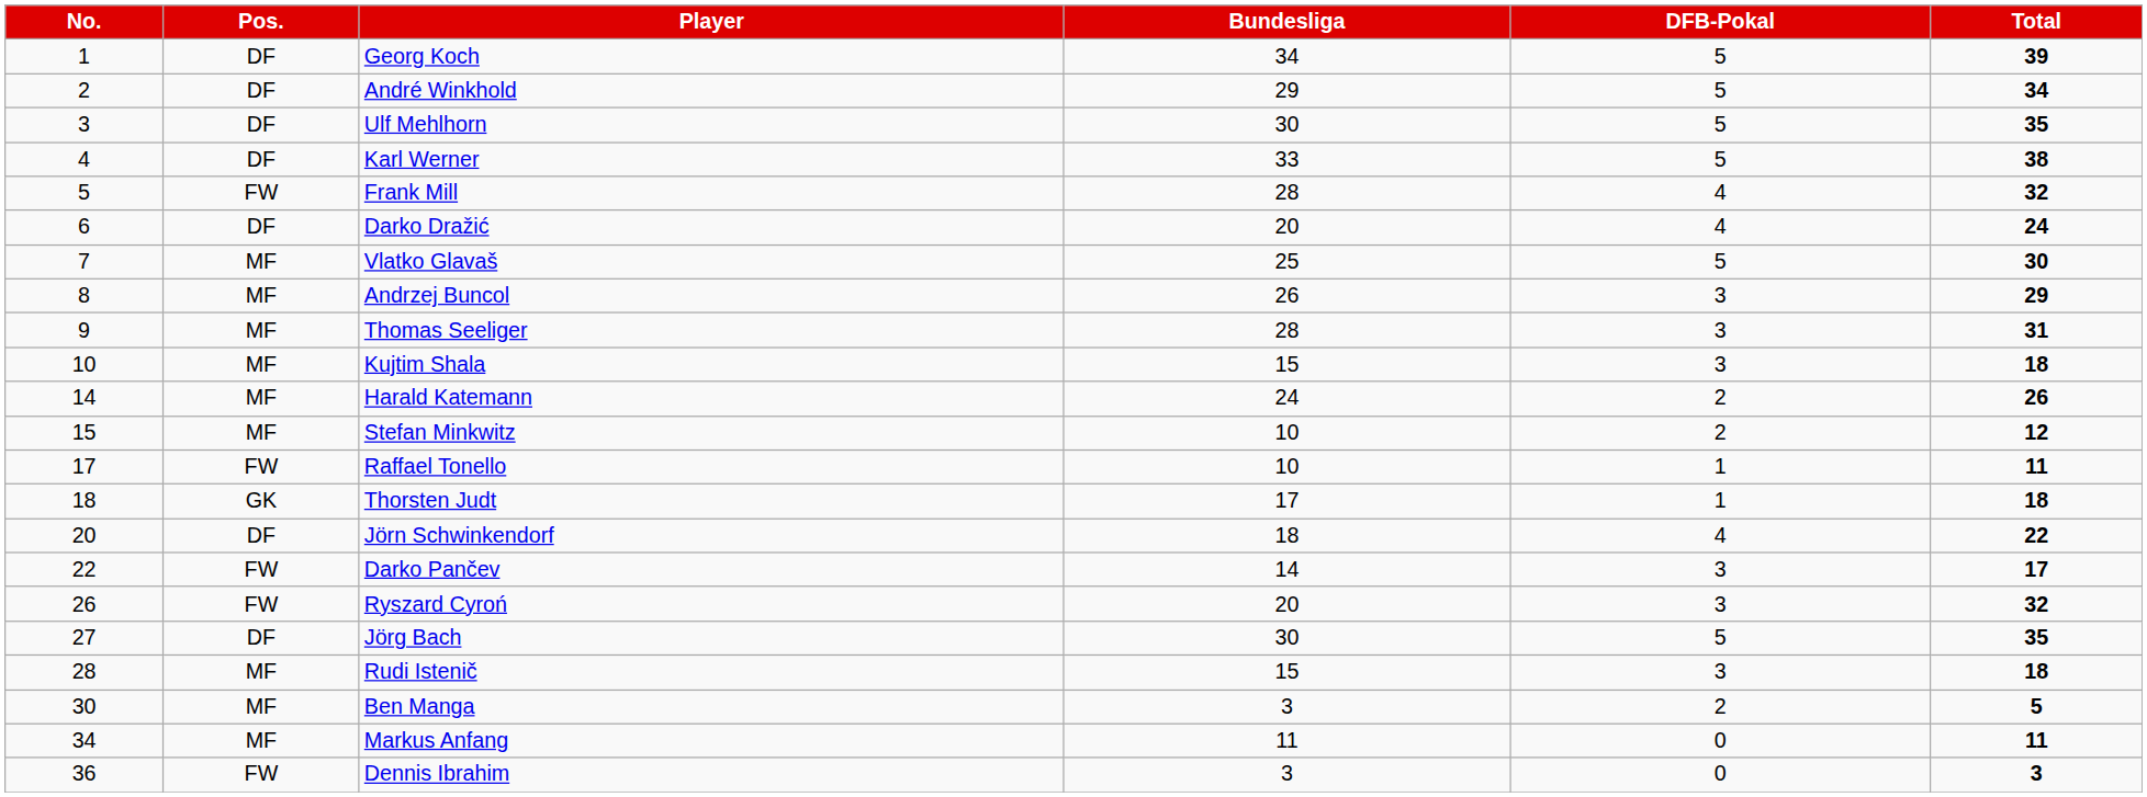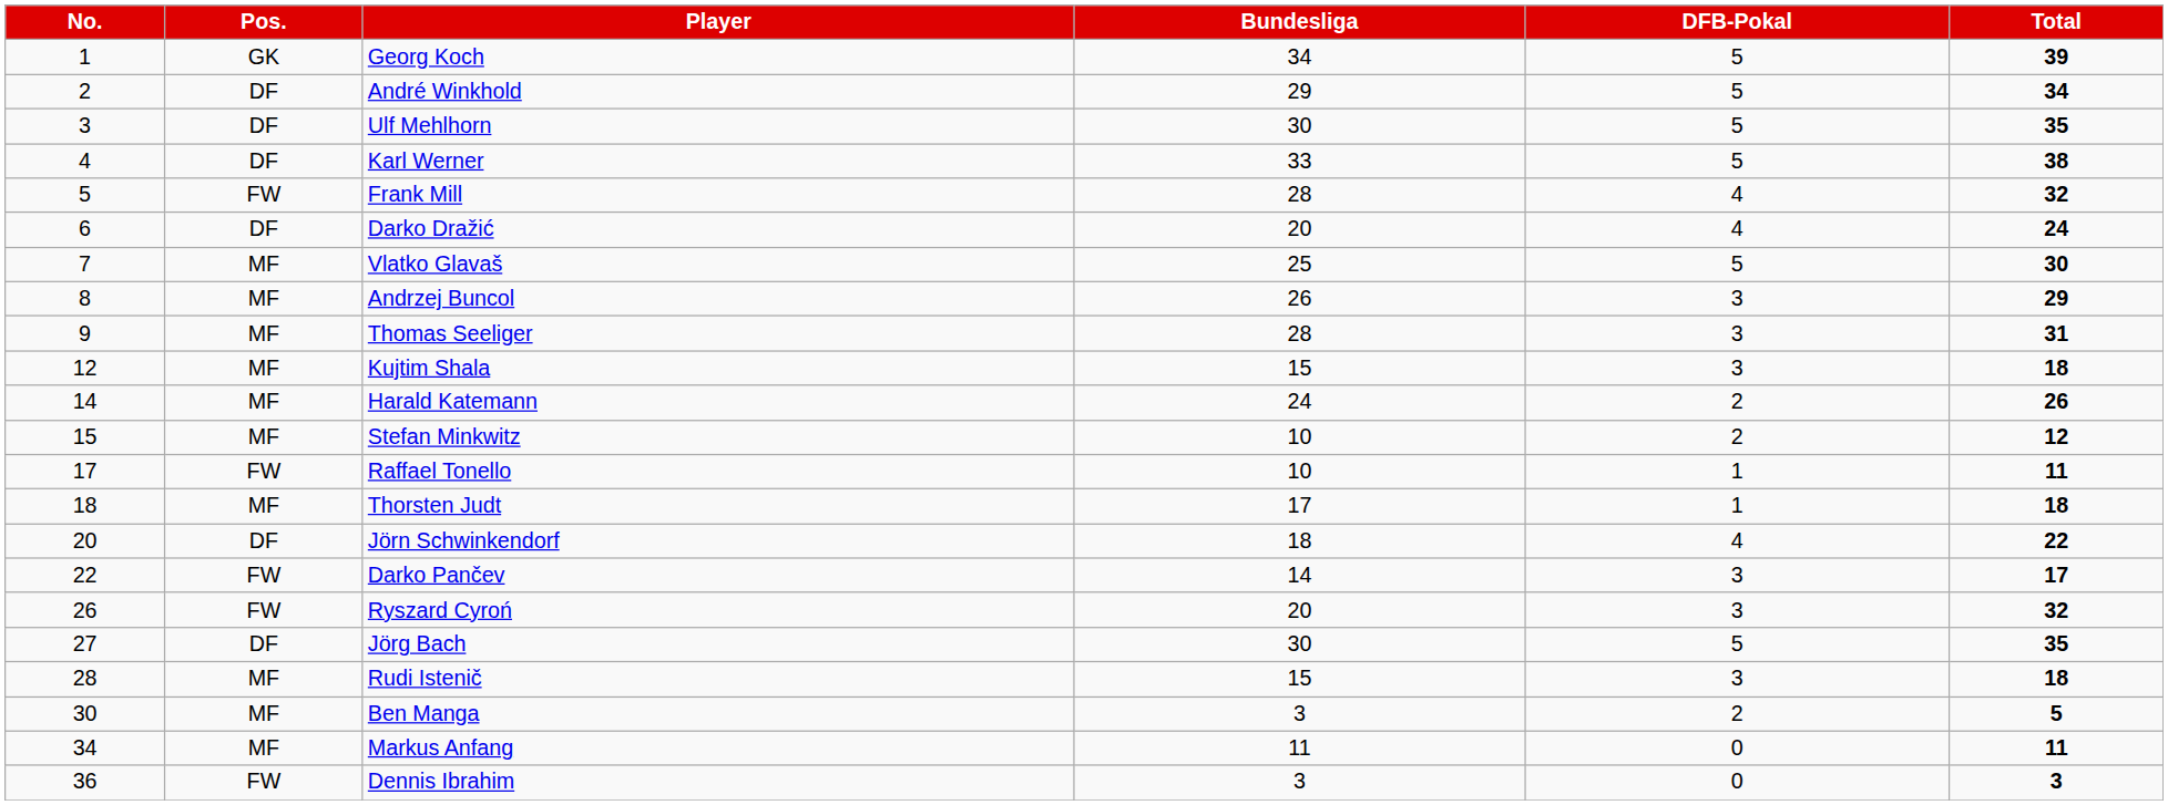 <table class="wikitable sortable" style="text-align:center;width:100%;">
 <tr>
 <th style=background-color:#dd0000;color:#FFFFFF>No.</th>
 <th style=background-color:#dd0000;color:#FFFFFF>Pos.</th>
 <th style=background-color:#dd0000;color:#FFFFFF>Player</th>
 <th style=background-color:#dd0000;color:#FFFFFF>Bundesliga</th>
 <th style=background-color:#dd0000;color:#FFFFFF>DFB-Pokal</th>
 <th style=background-color:#dd0000;color:#FFFFFF>Total</th>
 </tr>
 <tr>
 <td>1</td>
-<td>DF</td>
+<td>GK</td>
 <td align=left> <a href='#'>Georg Koch</a></td>
 <td>34</td>
 <td>5</td>
 <td><strong>39</strong></td>
 </tr>
 <tr>
 <td>2</td>
 <td>DF</td>
 <td align=left> <a href='#'>André Winkhold</a></td>
 <td>29</td>
 <td>5</td>
 <td><strong>34</strong></td>
 </tr>
 <tr>
 <td>3</td>
 <td>DF</td>
 <td align=left> <a href='#'>Ulf Mehlhorn</a></td>
 <td>30</td>
 <td>5</td>
 <td><strong>35</strong></td>
 </tr>
 <tr>
 <td>4</td>
 <td>DF</td>
 <td align=left> <a href='#'>Karl Werner</a></td>
 <td>33</td>
 <td>5</td>
 <td><strong>38</strong></td>
 </tr>
 <tr>
 <td>5</td>
 <td>FW</td>
 <td align=left> <a href='#'>Frank Mill</a></td>
 <td>28</td>
 <td>4</td>
 <td><strong>32</strong></td>
 </tr>
 <tr>
 <td>6</td>
 <td>DF</td>
 <td align=left> <a href='#'>Darko Dražić</a></td>
 <td>20</td>
 <td>4</td>
 <td><strong>24</strong></td>
 </tr>
 <tr>
 <td>7</td>
 <td>MF</td>
 <td align="left"> <a href='#'>Vlatko Glavaš</a></td>
 <td>25</td>
 <td>5</td>
 <td><strong>30</strong></td>
 </tr>
 <tr>
 <td>8</td>
 <td>MF</td>
 <td align="left"> <a href='#'>Andrzej Buncol</a></td>
 <td>26</td>
 <td>3</td>
 <td><strong>29</strong></td>
 </tr>
 <tr>
 <td>9</td>
 <td>MF</td>
 <td align="left"> <a href='#'>Thomas Seeliger</a></td>
 <td>28</td>
 <td>3</td>
 <td><strong>31</strong></td>
 </tr>
 <tr>
-<td>10</td>
+<td>12</td>
 <td>MF</td>
 <td align=left> <a href='#'>Kujtim Shala</a></td>
 <td>15</td>
 <td>3</td>
 <td><strong>18</strong></td>
 </tr>
 <tr>
 <td>14</td>
 <td>MF</td>
 <td align=left> <a href='#'>Harald Katemann</a></td>
 <td>24</td>
 <td>2</td>
 <td><strong>26</strong></td>
 </tr>
 <tr>
 <td>15</td>
 <td>MF</td>
 <td align=left> <a href='#'>Stefan Minkwitz</a></td>
 <td>10</td>
 <td>2</td>
 <td><strong>12</strong></td>
 </tr>
 <tr>
 <td>17</td>
 <td>FW</td>
 <td align=left> <a href='#'>Raffael Tonello</a></td>
 <td>10</td>
 <td>1</td>
 <td><strong>11</strong></td>
 </tr>
 <tr>
 <td>18</td>
-<td>GK</td>
+<td>MF</td>
 <td align=left> <a href='#'>Thorsten Judt</a></td>
 <td>17</td>
 <td>1</td>
 <td><strong>18</strong></td>
 </tr>
 <tr>
 <td>20</td>
 <td>DF</td>
 <td align=left> <a href='#'>Jörn Schwinkendorf</a></td>
 <td>18</td>
 <td>4</td>
 <td><strong>22</strong></td>
 </tr>
 <tr>
 <td>22</td>
 <td>FW</td>
 <td align=left> <a href='#'>Darko Pančev</a></td>
 <td>14</td>
 <td>3</td>
 <td><strong>17</strong></td>
 </tr>
 <tr>
 <td>26</td>
 <td>FW</td>
 <td align=left> <a href='#'>Ryszard Cyroń</a></td>
 <td>20</td>
 <td>3</td>
 <td><strong>32</strong></td>
 </tr>
 <tr>
 <td>27</td>
 <td>DF</td>
 <td align=left> <a href='#'>Jörg Bach</a></td>
 <td>30</td>
 <td>5</td>
 <td><strong>35</strong></td>
 </tr>
 <tr>
 <td>28</td>
 <td>MF</td>
 <td align=left> <a href='#'>Rudi Istenič</a></td>
 <td>15</td>
 <td>3</td>
 <td><strong>18</strong></td>
 </tr>
 <tr>
 <td>30</td>
 <td>MF</td>
 <td align=left> <a href='#'>Ben Manga</a></td>
 <td>3</td>
 <td>2</td>
 <td><strong>5</strong></td>
 </tr>
 <tr>
 <td>34</td>
 <td>MF</td>
 <td align=left> <a href='#'>Markus Anfang</a></td>
 <td>11</td>
 <td>0</td>
 <td><strong>11</strong></td>
 </tr>
 <tr>
 <td>36</td>
 <td>FW</td>
 <td align=left> <a href='#'>Dennis Ibrahim</a></td>
 <td>3</td>
 <td>0</td>
 <td><strong>3</strong></td>
 </tr>
 </table>
